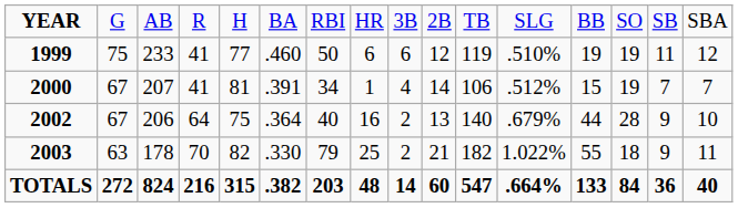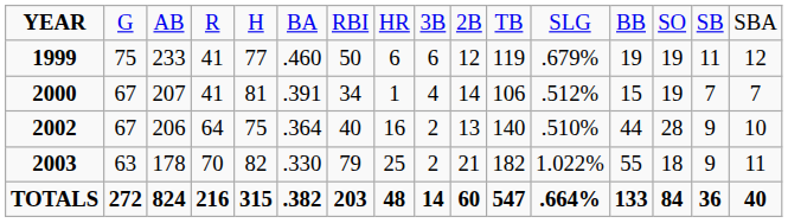 <table class="wikitable">
 <tr align=center>
 <td><strong>YEAR</strong></td>
 <td><a href='#'>G</a></td>
 <td><a href='#'>AB</a></td>
 <td><a href='#'>R</a></td>
 <td><a href='#'>H</a></td>
 <td><a href='#'>BA</a></td>
 <td><a href='#'>RBI</a></td>
 <td><a href='#'>HR</a></td>
 <td><a href='#'>3B</a></td>
 <td><a href='#'>2B</a></td>
 <td><a href='#'>TB</a></td>
 <td><a href='#'>SLG</a></td>
 <td><a href='#'>BB</a></td>
 <td><a href='#'>SO</a></td>
 <td><a href='#'>SB</a></td>
 <td>SBA</td>
 </tr>
 <tr align=center>
 <td><strong>1999</strong></td>
 <td>75</td>
 <td>233</td>
 <td>41</td>
 <td>77</td>
 <td>.460</td>
 <td>50</td>
 <td>6</td>
 <td>6</td>
 <td>12</td>
 <td>119</td>
-<td>.510%</td>
+<td>.679%</td>
 <td>19</td>
 <td>19</td>
 <td>11</td>
 <td>12</td>
 </tr>
 <tr align=center>
 <td><strong>2000</strong></td>
 <td>67</td>
 <td>207</td>
 <td>41</td>
 <td>81</td>
 <td>.391</td>
 <td>34</td>
 <td>1</td>
 <td>4</td>
 <td>14</td>
 <td>106</td>
 <td>.512%</td>
 <td>15</td>
 <td>19</td>
 <td>7</td>
 <td>7</td>
 </tr>
 <tr align=center>
 <td><strong>2002</strong></td>
 <td>67</td>
 <td>206</td>
 <td>64</td>
 <td>75</td>
 <td>.364</td>
 <td>40</td>
 <td>16</td>
 <td>2</td>
 <td>13</td>
 <td>140</td>
-<td>.679%</td>
+<td>.510%</td>
 <td>44</td>
 <td>28</td>
 <td>9</td>
 <td>10</td>
 </tr>
 <tr align=center>
 <td><strong>2003</strong></td>
 <td>63</td>
 <td>178</td>
 <td>70</td>
 <td>82</td>
 <td>.330</td>
 <td>79</td>
 <td>25</td>
 <td>2</td>
 <td>21</td>
 <td>182</td>
 <td>1.022%</td>
 <td>55</td>
 <td>18</td>
 <td>9</td>
 <td>11</td>
 </tr>
 <tr align=center>
 <td><strong>TOTALS</strong></td>
 <td><strong>272</strong></td>
 <td><strong>824</strong></td>
 <td><strong>216</strong></td>
 <td><strong>315</strong></td>
 <td><strong>.382</strong></td>
 <td><strong>203</strong></td>
 <td><strong>48</strong></td>
 <td><strong>14</strong></td>
 <td><strong>60</strong></td>
 <td><strong>547</strong></td>
 <td><strong>.664%</strong></td>
 <td><strong>133</strong></td>
 <td><strong>84</strong></td>
 <td><strong>36</strong></td>
 <td><strong>40</strong></td>
 </tr>
 </table>
